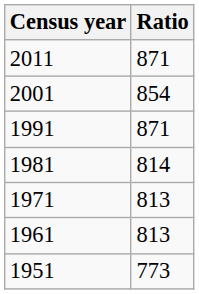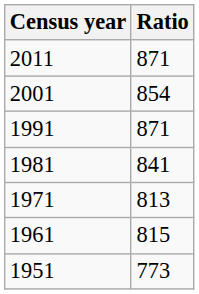 <table class="wikitable sortable">
 <tr>
 <th>Census year</th>
 <th>Ratio</th>
 </tr>
 <tr>
 <td>2011</td>
 <td>871</td>
 </tr>
 <tr>
 <td>2001</td>
 <td>854</td>
 </tr>
 <tr>
 <td>1991</td>
 <td>871</td>
 </tr>
 <tr>
 <td>1981</td>
-<td>814</td>
+<td>841</td>
 </tr>
 <tr>
 <td>1971</td>
 <td>813</td>
 </tr>
 <tr>
 <td>1961</td>
-<td>813</td>
+<td>815</td>
 </tr>
 <tr>
 <td>1951</td>
 <td>773</td>
 </tr>
 </table>
